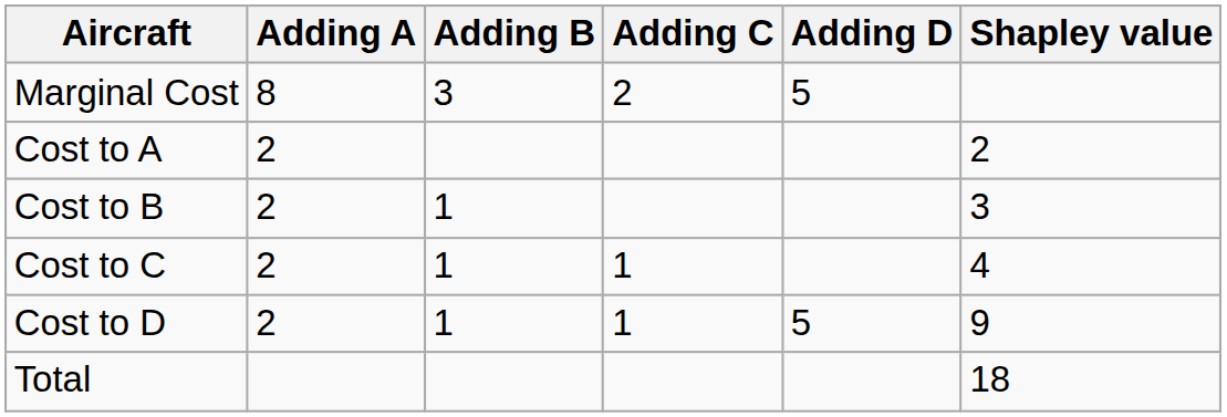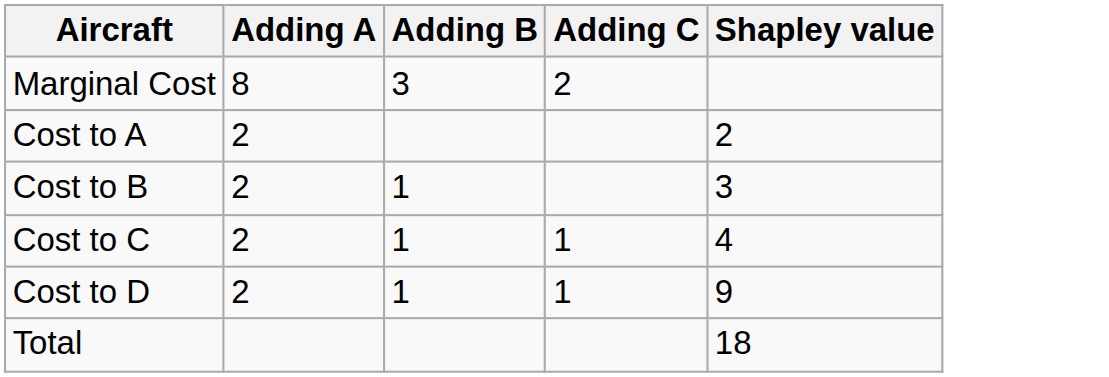 <table class="wikitable">
 <tr>
 <th>Aircraft</th>
 <th>Adding A</th>
 <th>Adding B</th>
 <th>Adding C</th>
-<th>Adding D</th>
 <th>Shapley value</th>
 </tr>
 <tr>
 <td>Marginal Cost</td>
 <td>8</td>
 <td>3</td>
 <td>2</td>
-<td>5</td>
 <td></td>
 </tr>
 <tr>
 <td>Cost to A</td>
 <td>2</td>
-<td></td>
 <td></td>
 <td></td>
 <td>2</td>
 </tr>
 <tr>
 <td>Cost to B</td>
 <td>2</td>
 <td>1</td>
 <td></td>
-<td></td>
 <td>3</td>
 </tr>
 <tr>
 <td>Cost to C</td>
 <td>2</td>
 <td>1</td>
 <td>1</td>
-<td></td>
 <td>4</td>
 </tr>
 <tr>
 <td>Cost to D</td>
 <td>2</td>
 <td>1</td>
 <td>1</td>
-<td>5</td>
 <td>9</td>
 </tr>
 <tr>
 <td>Total</td>
 <td></td>
 <td></td>
 <td></td>
-<td></td>
 <td>18</td>
 </tr>
 </table>
